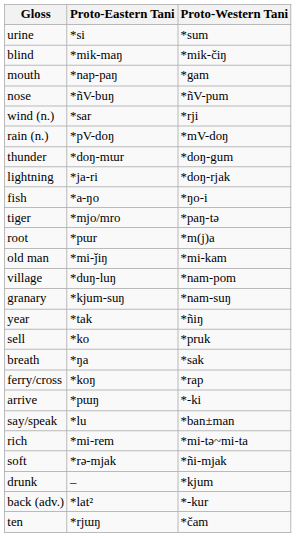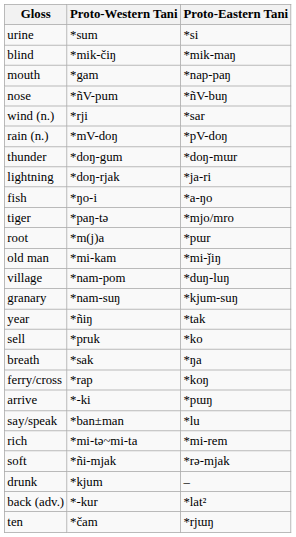 <table class="wikitable sortable">
 <tr>
 <th>Gloss</th>
+<th>Proto-Western Tani</th>
 <th>Proto-Eastern Tani</th>
-<th>Proto-Western Tani</th>
 </tr>
 <tr>
 <td>urine</td>
+<td>*sum</td>
 <td>*si</td>
-<td>*sum</td>
 </tr>
 <tr>
 <td>blind</td>
+<td>*mik-čiŋ</td>
 <td>*mik-maŋ</td>
-<td>*mik-čiŋ</td>
 </tr>
 <tr>
 <td>mouth</td>
+<td>*gam</td>
 <td>*nap-paŋ</td>
-<td>*gam</td>
 </tr>
 <tr>
 <td>nose</td>
+<td>*ñV-pum</td>
 <td>*ñV-buŋ</td>
-<td>*ñV-pum</td>
 </tr>
 <tr>
 <td>wind (n.)</td>
+<td>*rji</td>
 <td>*sar</td>
-<td>*rji</td>
 </tr>
 <tr>
 <td>rain (n.)</td>
+<td>*mV-doŋ</td>
 <td>*pV-doŋ</td>
-<td>*mV-doŋ</td>
 </tr>
 <tr>
 <td>thunder</td>
+<td>*doŋ-gum</td>
 <td>*doŋ-mɯr</td>
-<td>*doŋ-gum</td>
 </tr>
 <tr>
 <td>lightning</td>
+<td>*doŋ-rjak</td>
 <td>*ja-ri</td>
-<td>*doŋ-rjak</td>
 </tr>
 <tr>
 <td>fish</td>
+<td>*ŋo-i</td>
 <td>*a-ŋo</td>
-<td>*ŋo-i</td>
 </tr>
 <tr>
 <td>tiger</td>
+<td>*paŋ-tə</td>
 <td>*mjo/mro</td>
-<td>*paŋ-tə</td>
 </tr>
 <tr>
 <td>root</td>
+<td>*m(j)a</td>
 <td>*pɯr</td>
-<td>*m(j)a</td>
 </tr>
 <tr>
 <td>old man</td>
+<td>*mi-kam</td>
 <td>*mi-ǰiŋ</td>
-<td>*mi-kam</td>
 </tr>
 <tr>
 <td>village</td>
+<td>*nam-pom</td>
 <td>*duŋ-luŋ</td>
-<td>*nam-pom</td>
 </tr>
 <tr>
 <td>granary</td>
+<td>*nam-suŋ</td>
 <td>*kjum-suŋ</td>
-<td>*nam-suŋ</td>
 </tr>
 <tr>
 <td>year</td>
+<td>*ñiŋ</td>
 <td>*tak</td>
-<td>*ñiŋ</td>
 </tr>
 <tr>
 <td>sell</td>
+<td>*pruk</td>
 <td>*ko</td>
-<td>*pruk</td>
 </tr>
 <tr>
 <td>breath</td>
+<td>*sak</td>
 <td>*ŋa</td>
-<td>*sak</td>
 </tr>
 <tr>
 <td>ferry/cross</td>
+<td>*rap</td>
 <td>*koŋ</td>
-<td>*rap</td>
 </tr>
 <tr>
 <td>arrive</td>
+<td>*-ki</td>
 <td>*pɯŋ</td>
-<td>*-ki</td>
 </tr>
 <tr>
 <td>say/speak</td>
+<td>*ban±man</td>
 <td>*lu</td>
-<td>*ban±man</td>
 </tr>
 <tr>
 <td>rich</td>
+<td>*mi-tə~mi-ta</td>
 <td>*mi-rem</td>
-<td>*mi-tə~mi-ta</td>
 </tr>
 <tr>
 <td>soft</td>
+<td>*ñi-mjak</td>
 <td>*rə-mjak</td>
-<td>*ñi-mjak</td>
 </tr>
 <tr>
 <td>drunk</td>
+<td>*kjum</td>
 <td>–</td>
-<td>*kjum</td>
 </tr>
 <tr>
 <td>back (adv.)</td>
+<td>*-kur</td>
 <td>*lat²</td>
-<td>*-kur</td>
 </tr>
 <tr>
 <td>ten</td>
+<td>*čam</td>
 <td>*rjɯŋ</td>
-<td>*čam</td>
 </tr>
 </table>
